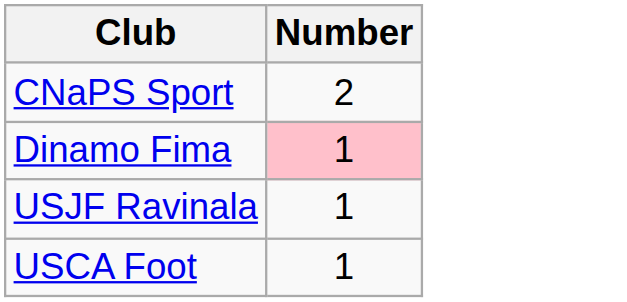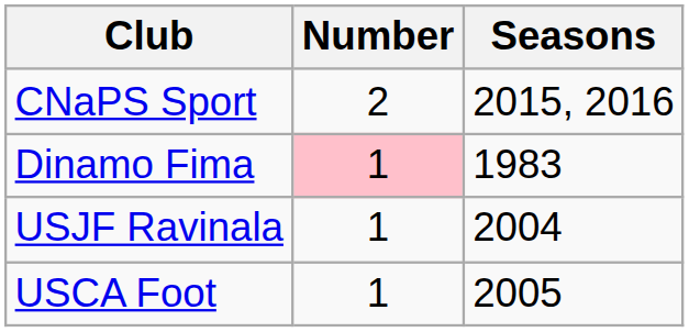 <table class="wikitable sortable">
 <tr>
 <th>Club</th>
 <th>Number</th>
+<th>Seasons</th>
 </tr>
 <tr>
 <td><a href='#'>CNaPS Sport</a></td>
 <td style="text-align:center">2</td>
+<td>2015, 2016</td>
 </tr>
 <tr>
 <td><a href='#'>Dinamo Fima</a></td>
 <td style="background: pink; text-align:center">1</td>
+<td>1983</td>
 </tr>
 <tr>
 <td><a href='#'>USJF Ravinala</a></td>
 <td style="text-align:center">1</td>
+<td>2004</td>
 </tr>
 <tr>
 <td><a href='#'>USCA Foot</a></td>
 <td style="text-align:center">1</td>
+<td>2005</td>
 </tr>
 </table>
